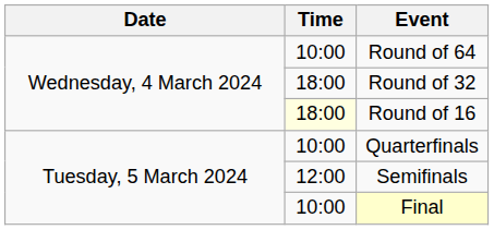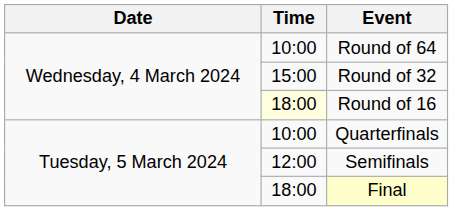 <table class = "wikitable" style="text-align:center;">
 <tr>
 <th width=220>Date</th>
 <th width=50>Time</th>
 <th width=100>Event</th>
 </tr>
 <tr>
 <td rowspan=3>Wednesday, 4 March 2024</td>
 <td>10:00</td>
 <td>Round of 64</td>
 </tr>
 <tr>
-<td>18:00</td>
+<td>15:00</td>
 <td>Round of 32</td>
 </tr>
 <tr>
 <td style="background: lightyellow;">18:00</td>
 <td>Round of 16</td>
 </tr>
 <tr>
 <td rowspan=3>Tuesday, 5 March 2024</td>
 <td>10:00</td>
 <td>Quarterfinals</td>
 </tr>
 <tr>
 <td>12:00</td>
 <td>Semifinals</td>
 </tr>
 <tr>
-<td>10:00</td>
+<td>18:00</td>
 <td bgcolor=ffffcc>Final</td>
 </tr>
 </table>
